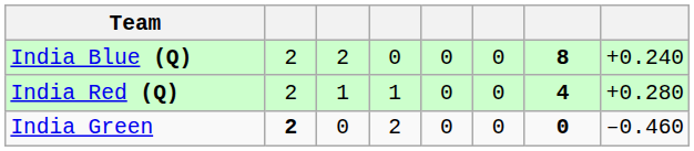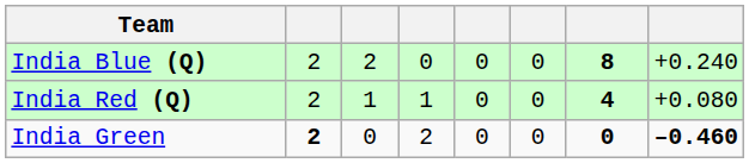 <table class="wikitable" style="text-align:center">
 <tr>
 <th width="150">Team</th>
 <th width="25"></th>
 <th width="25"></th>
 <th width="25"></th>
 <th width="25"></th>
 <th width="25"></th>
 <th width="40"></th>
 <th width="40"></th>
 </tr>
 <tr style="background:#cfc;">
 <td style="text-align:left"><a href='#'>India Blue</a> <strong>(Q)</strong></td>
 <td>2</td>
 <td>2</td>
 <td>0</td>
 <td>0</td>
 <td>0</td>
 <td><strong>8</strong></td>
 <td>+0.240</td>
 </tr>
 <tr style="background:#cfc;">
 <td style="text-align:left"><a href='#'>India Red</a> <strong>(Q)</strong></td>
 <td>2</td>
 <td>1</td>
 <td>1</td>
 <td>0</td>
 <td>0</td>
 <td><strong>4</strong></td>
-<td>+0.280</td>
+<td>+0.080</td>
 </tr>
 <tr>
 <td style="text-align:left"><a href='#'>India Green</a></td>
 <td><strong>2</strong></td>
 <td>0</td>
 <td>2</td>
 <td>0</td>
 <td>0</td>
 <td><strong>0</strong></td>
-<td>–0.460</td>
+<td><strong>–0.460</strong></td>
 </tr>
 </table>
